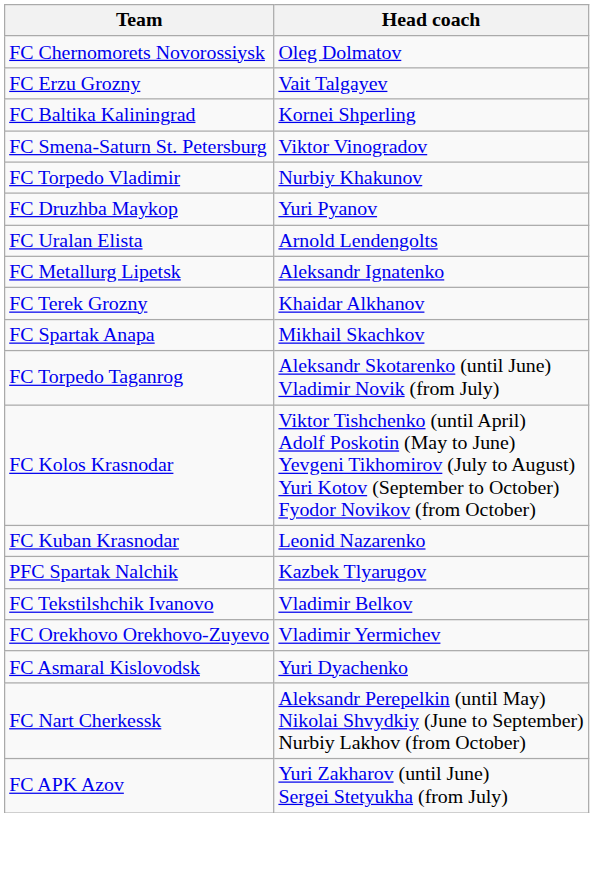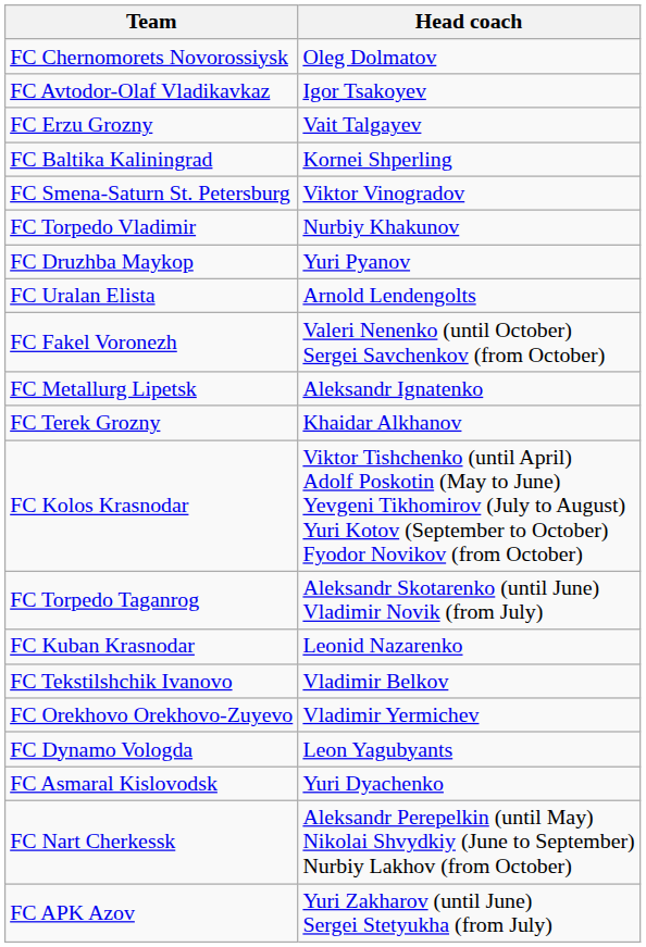 <table class="wikitable">
 <tr>
 <th>Team</th>
 <th>Head coach</th>
 </tr>
 <tr>
 <td><a href='#'>FC Chernomorets Novorossiysk</a></td>
 <td><a href='#'>Oleg Dolmatov</a></td>
+</tr>
+<tr>
+<td><a href='#'>FC Avtodor-Olaf Vladikavkaz</a></td>
+<td><a href='#'>Igor Tsakoyev</a></td>
 </tr>
 <tr>
 <td><a href='#'>FC Erzu Grozny</a></td>
 <td><a href='#'>Vait Talgayev</a></td>
 </tr>
 <tr>
 <td><a href='#'>FC Baltika Kaliningrad</a></td>
 <td><a href='#'>Kornei Shperling</a></td>
 </tr>
 <tr>
 <td><a href='#'>FC Smena-Saturn St. Petersburg</a></td>
 <td><a href='#'>Viktor Vinogradov</a></td>
 </tr>
 <tr>
 <td><a href='#'>FC Torpedo Vladimir</a></td>
 <td><a href='#'>Nurbiy Khakunov</a></td>
 </tr>
 <tr>
 <td><a href='#'>FC Druzhba Maykop</a></td>
 <td><a href='#'>Yuri Pyanov</a></td>
 </tr>
 <tr>
 <td><a href='#'>FC Uralan Elista</a></td>
 <td><a href='#'>Arnold Lendengolts</a></td>
 </tr>
 <tr>
+<td><a href='#'>FC Fakel Voronezh</a></td>
+<td><a href='#'>Valeri Nenenko</a> (until October)<br><a href='#'>Sergei Savchenkov</a> (from October)</td>
+</tr>
+<tr>
 <td><a href='#'>FC Metallurg Lipetsk</a></td>
 <td><a href='#'>Aleksandr Ignatenko</a></td>
 </tr>
 <tr>
 <td><a href='#'>FC Terek Grozny</a></td>
 <td><a href='#'>Khaidar Alkhanov</a></td>
 </tr>
 <tr>
-<td><a href='#'>FC Spartak Anapa</a></td>
-<td><a href='#'>Mikhail Skachkov</a></td>
+<td><a href='#'>FC Kolos Krasnodar</a></td>
+<td><a href='#'>Viktor Tishchenko</a> (until April)<br><a href='#'>Adolf Poskotin</a> (May to June)<br><a href='#'>Yevgeni Tikhomirov</a> (July to August)<br><a href='#'>Yuri Kotov</a> (September to October)<br><a href='#'>Fyodor Novikov</a> (from October)</td>
 </tr>
 <tr>
 <td><a href='#'>FC Torpedo Taganrog</a></td>
 <td><a href='#'>Aleksandr Skotarenko</a> (until June)<br><a href='#'>Vladimir Novik</a> (from July)</td>
 </tr>
 <tr>
-<td><a href='#'>FC Kolos Krasnodar</a></td>
-<td><a href='#'>Viktor Tishchenko</a> (until April)<br><a href='#'>Adolf Poskotin</a> (May to June)<br><a href='#'>Yevgeni Tikhomirov</a> (July to August)<br><a href='#'>Yuri Kotov</a> (September to October)<br><a href='#'>Fyodor Novikov</a> (from October)</td>
-</tr>
-<tr>
 <td><a href='#'>FC Kuban Krasnodar</a></td>
 <td><a href='#'>Leonid Nazarenko</a></td>
-</tr>
-<tr>
-<td><a href='#'>PFC Spartak Nalchik</a></td>
-<td><a href='#'>Kazbek Tlyarugov</a></td>
 </tr>
 <tr>
 <td><a href='#'>FC Tekstilshchik Ivanovo</a></td>
 <td><a href='#'>Vladimir Belkov</a></td>
 </tr>
 <tr>
 <td><a href='#'>FC Orekhovo Orekhovo-Zuyevo</a></td>
 <td><a href='#'>Vladimir Yermichev</a></td>
+</tr>
+<tr>
+<td><a href='#'>FC Dynamo Vologda</a></td>
+<td><a href='#'>Leon Yagubyants</a></td>
 </tr>
 <tr>
 <td><a href='#'>FC Asmaral Kislovodsk</a></td>
 <td><a href='#'>Yuri Dyachenko</a></td>
 </tr>
 <tr>
 <td><a href='#'>FC Nart Cherkessk</a></td>
 <td><a href='#'>Aleksandr Perepelkin</a> (until May)<br><a href='#'>Nikolai Shvydkiy</a> (June to September)<br>Nurbiy Lakhov (from October)</td>
 </tr>
 <tr>
 <td><a href='#'>FC APK Azov</a></td>
 <td><a href='#'>Yuri Zakharov</a> (until June)<br><a href='#'>Sergei Stetyukha</a> (from July)</td>
 </tr>
 </table>
